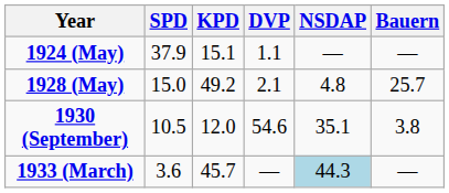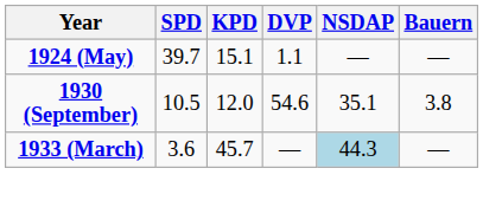 <table class="wikitable" width="350">
 <tr>
 <th>Year</th>
 <th><strong><a href='#'>SPD</a></strong></th>
 <th><strong><a href='#'>KPD</a></strong></th>
 <th><strong><a href='#'>DVP</a></strong></th>
 <th><strong><a href='#'>NSDAP</a></strong></th>
 <th><strong><a href='#'>Bauern</a></strong></th>
 </tr>
 <tr align="center">
 <td><strong><a href='#'>1924 (May)</a></strong></td>
-<td>37.9</td>
+<td>39.7</td>
 <td>15.1</td>
 <td>1.1</td>
 <td>—</td>
 <td>—</td>
-</tr>
-<tr align="center">
-<td><strong><a href='#'>1928 (May)</a></strong></td>
-<td>15.0</td>
-<td>49.2</td>
-<td>2.1</td>
-<td>4.8</td>
-<td>25.7</td>
 </tr>
 <tr align="center">
 <td><strong><a href='#'>1930 (September)</a></strong></td>
 <td>10.5</td>
 <td>12.0</td>
 <td>54.6</td>
 <td>35.1</td>
 <td>3.8</td>
 </tr>
 <tr align="center">
 <td><strong><a href='#'>1933 (March)</a></strong></td>
 <td>3.6</td>
 <td>45.7</td>
 <td>—</td>
 <td style="background: lightblue;">44.3</td>
 <td>—</td>
 </tr>
 </table>
